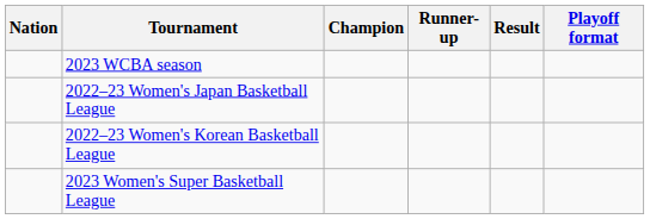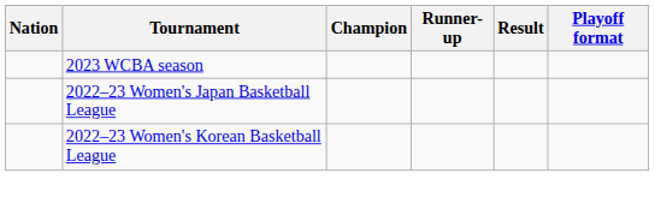 <table class="wikitable">
 <tr>
 <th>Nation</th>
 <th>Tournament</th>
 <th>Champion</th>
 <th>Runner-up</th>
 <th>Result</th>
 <th><a href='#'>Playoff format</a></th>
 </tr>
 <tr>
 <td></td>
 <td><a href='#'>2023 WCBA season</a></td>
 <td></td>
 <td></td>
 <td></td>
 <td></td>
 </tr>
 <tr>
 <td></td>
 <td><a href='#'>2022–23 Women's Japan Basketball League</a></td>
 <td></td>
 <td></td>
 <td></td>
 <td></td>
 </tr>
 <tr>
 <td></td>
 <td><a href='#'>2022–23 Women's Korean Basketball League</a></td>
 <td></td>
 <td></td>
 <td></td>
 <td></td>
 </tr>
-<tr>
-<td></td>
-<td><a href='#'>2023 Women's Super Basketball League</a></td>
-<td></td>
-<td></td>
-<td></td>
-<td></td>
-</tr>
 </table>
